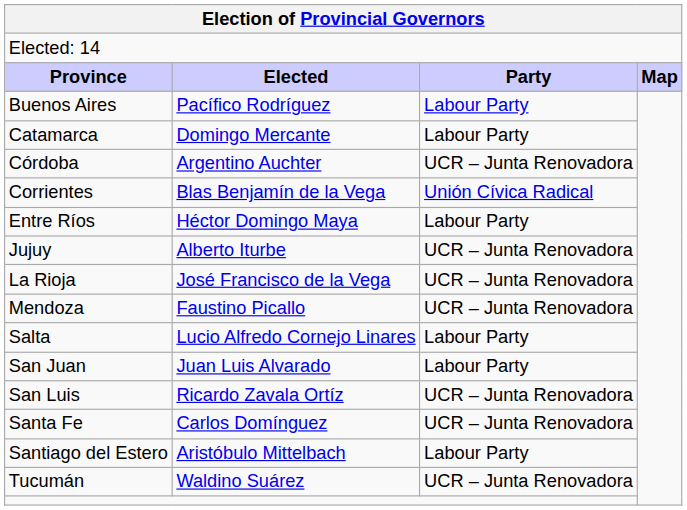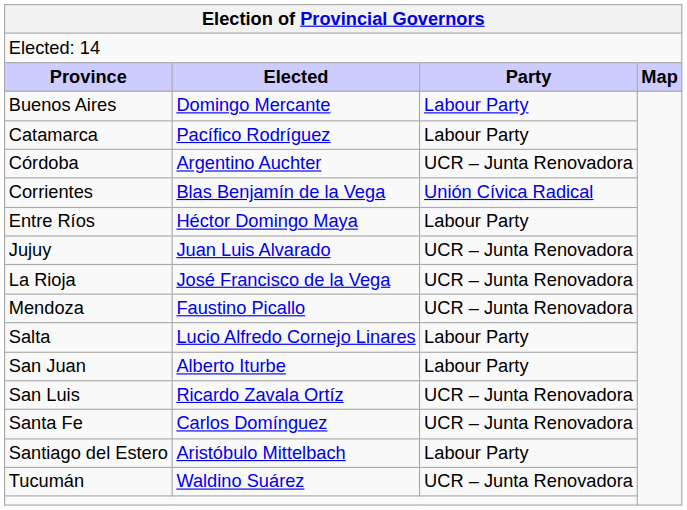 <table class="wikitable">
 <tr>
 <th colspan="4">Election of <a href='#'>Provincial Governors</a></th>
 </tr>
 <tr>
 <td colspan="4">Elected: 14</td>
 </tr>
 <tr>
 <th style="background: #ccf">Province</th>
 <th style="background: #ccf">Elected</th>
 <th style="background: #ccf">Party</th>
 <th style="background: #ccf">Map</th>
 </tr>
 <tr>
 <td>Buenos Aires</td>
-<td><a href='#'>Pacífico Rodríguez</a></td>
+<td><a href='#'>Domingo Mercante</a></td>
 <td><a href='#'>Labour Party</a></td>
 <td rowspan="22"></td>
 </tr>
 <tr>
 <td>Catamarca</td>
-<td><a href='#'>Domingo Mercante</a></td>
+<td><a href='#'>Pacífico Rodríguez</a></td>
 <td>Labour Party</td>
 </tr>
 <tr>
 <td>Córdoba</td>
 <td><a href='#'>Argentino Auchter</a></td>
 <td>UCR – Junta Renovadora</td>
 </tr>
 <tr>
 <td>Corrientes</td>
 <td><a href='#'>Blas Benjamín de la Vega</a></td>
 <td><a href='#'>Unión Cívica Radical</a></td>
 </tr>
 <tr>
 <td>Entre Ríos</td>
 <td><a href='#'>Héctor Domingo Maya</a></td>
 <td>Labour Party</td>
 </tr>
 <tr>
 <td>Jujuy</td>
-<td><a href='#'>Alberto Iturbe</a></td>
+<td><a href='#'>Juan Luis Alvarado</a></td>
 <td>UCR – Junta Renovadora</td>
 </tr>
 <tr>
 <td>La Rioja</td>
 <td><a href='#'>José Francisco de la Vega</a></td>
 <td>UCR – Junta Renovadora</td>
 </tr>
 <tr>
 <td>Mendoza</td>
 <td><a href='#'>Faustino Picallo</a></td>
 <td>UCR – Junta Renovadora</td>
 </tr>
 <tr>
 <td>Salta</td>
 <td><a href='#'>Lucio Alfredo Cornejo Linares</a></td>
 <td>Labour Party</td>
 </tr>
 <tr>
 <td>San Juan</td>
-<td><a href='#'>Juan Luis Alvarado</a></td>
+<td><a href='#'>Alberto Iturbe</a></td>
 <td>Labour Party</td>
 </tr>
 <tr>
 <td>San Luis</td>
 <td><a href='#'>Ricardo Zavala Ortíz</a></td>
 <td>UCR – Junta Renovadora</td>
 </tr>
 <tr>
 <td>Santa Fe</td>
 <td><a href='#'>Carlos Domínguez</a></td>
 <td>UCR – Junta Renovadora</td>
 </tr>
 <tr>
 <td>Santiago del Estero</td>
 <td><a href='#'>Aristóbulo Mittelbach</a></td>
 <td>Labour Party</td>
 </tr>
 <tr>
 <td>Tucumán</td>
 <td><a href='#'>Waldino Suárez</a></td>
 <td>UCR – Junta Renovadora</td>
 </tr>
 <tr>
 <td colspan="3" rowspan="2"></td>
 </tr>
 </table>
